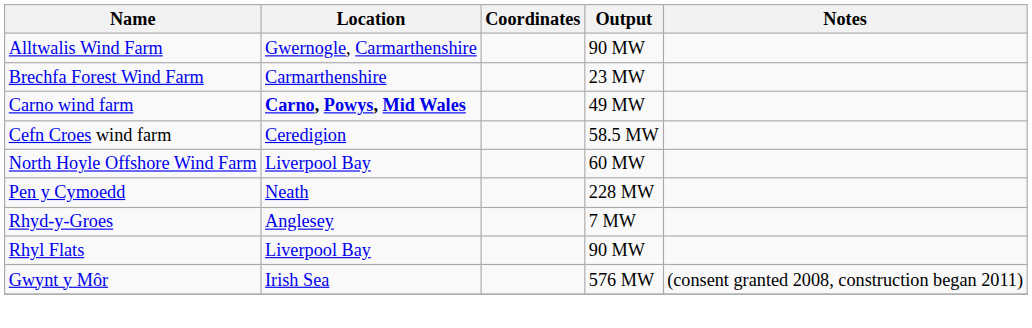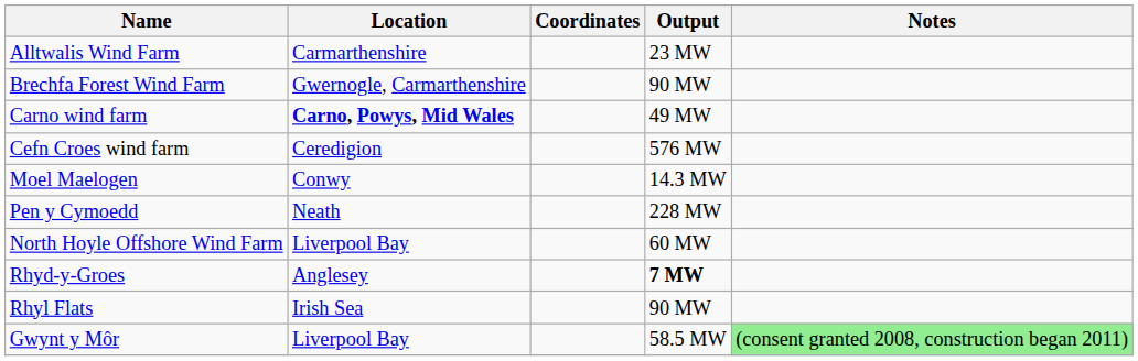 <table class="wikitable sortable">
 <tr>
 <th>Name</th>
 <th>Location</th>
 <th>Coordinates</th>
 <th>Output</th>
 <th>Notes</th>
 </tr>
 <tr>
 <td><a href='#'>Alltwalis Wind Farm</a></td>
-<td><a href='#'>Gwernogle</a>, <a href='#'>Carmarthenshire</a></td>
+<td><a href='#'>Carmarthenshire</a></td>
 <td></td>
-<td>90 MW</td>
+<td>23 MW</td>
 <td></td>
 </tr>
 <tr>
 <td><a href='#'>Brechfa Forest Wind Farm</a></td>
-<td><a href='#'>Carmarthenshire</a></td>
+<td><a href='#'>Gwernogle</a>, <a href='#'>Carmarthenshire</a></td>
 <td></td>
-<td>23 MW</td>
+<td>90 MW</td>
 <td></td>
 </tr>
 <tr>
 <td><a href='#'>Carno wind farm</a></td>
 <td><strong><a href='#'>Carno</a>, <a href='#'>Powys</a>, <a href='#'>Mid Wales</a></strong></td>
 <td></td>
 <td>49 MW</td>
 <td></td>
 </tr>
 <tr>
 <td><a href='#'>Cefn Croes</a> wind farm</td>
 <td><a href='#'>Ceredigion</a></td>
 <td></td>
-<td>58.5 MW</td>
+<td>576 MW</td>
+<td></td>
+</tr>
+<tr>
+<td><a href='#'>Moel Maelogen</a></td>
+<td><a href='#'>Conwy</a></td>
+<td></td>
+<td>14.3 MW</td>
+<td></td>
+</tr>
+<tr>
+<td><a href='#'>Pen y Cymoedd</a></td>
+<td><a href='#'>Neath</a></td>
+<td></td>
+<td>228 MW</td>
 <td></td>
 </tr>
 <tr>
 <td><a href='#'>North Hoyle Offshore Wind Farm</a></td>
 <td><a href='#'>Liverpool Bay</a></td>
 <td></td>
 <td>60 MW</td>
 <td></td>
 </tr>
 <tr>
-<td><a href='#'>Pen y Cymoedd</a></td>
-<td><a href='#'>Neath</a></td>
-<td></td>
-<td>228 MW</td>
-<td></td>
-</tr>
-<tr>
 <td><a href='#'>Rhyd-y-Groes</a></td>
 <td><a href='#'>Anglesey</a></td>
 <td></td>
-<td>7 MW</td>
+<td><strong>7 MW</strong></td>
 <td></td>
 </tr>
 <tr>
 <td><a href='#'>Rhyl Flats</a></td>
-<td><a href='#'>Liverpool Bay</a></td>
+<td><a href='#'>Irish Sea</a></td>
 <td></td>
 <td>90 MW</td>
 <td></td>
 </tr>
 <tr>
 <td><a href='#'>Gwynt y Môr</a></td>
-<td><a href='#'>Irish Sea</a></td>
+<td><a href='#'>Liverpool Bay</a></td>
 <td></td>
-<td>576 MW</td>
-<td>(consent granted 2008, construction began 2011)</td>
+<td>58.5 MW</td>
+<td style="background: lightgreen;">(consent granted 2008, construction began 2011)</td>
 </tr>
 <tr>
 </tr>
 </table>
